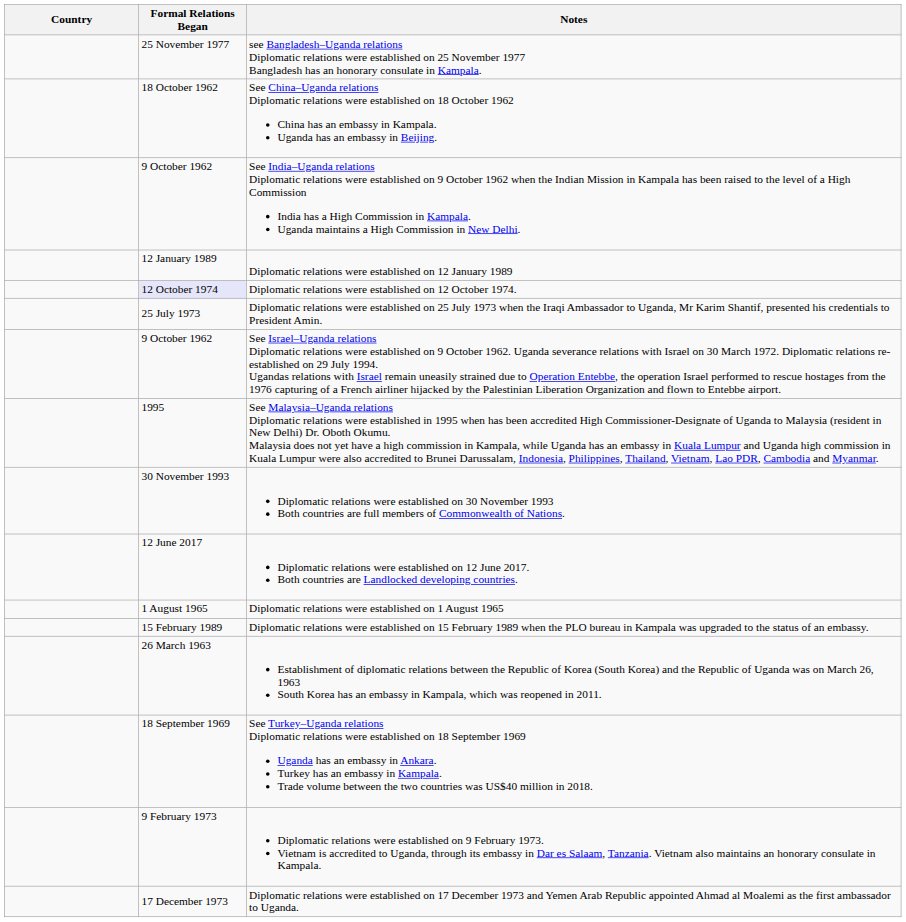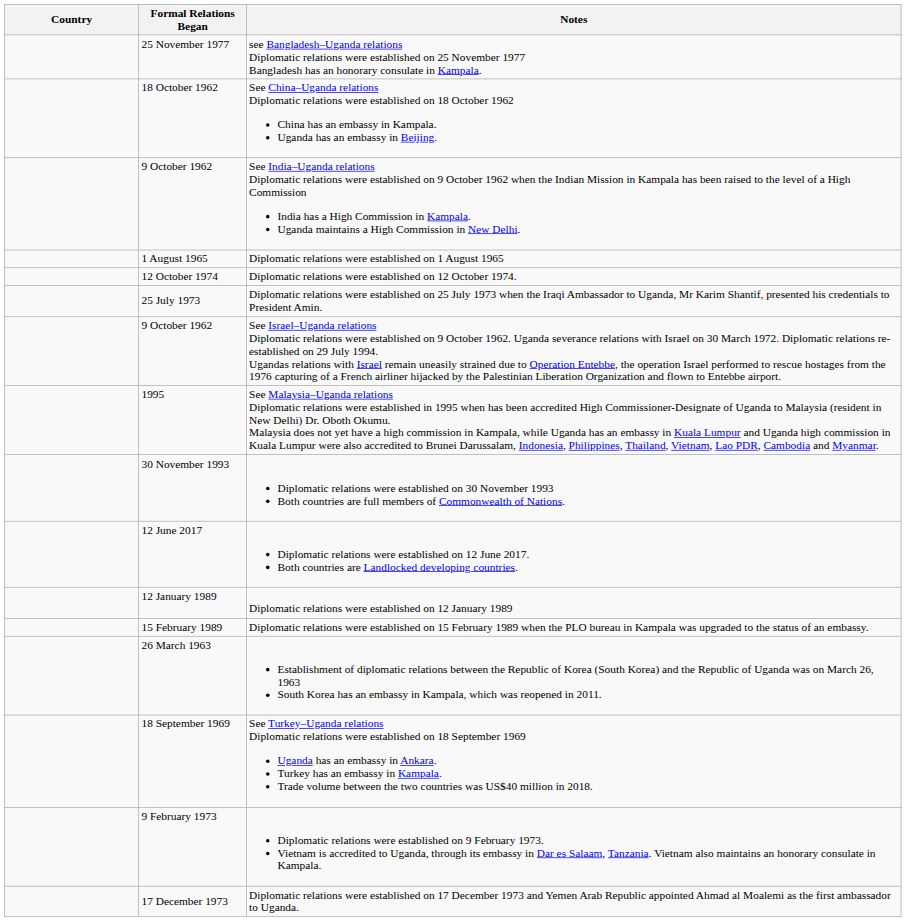 <table class="wikitable sortable" style="width:100%; margin:auto;">
 <tr>
 <th style="width:15%;">Country</th>
 <th style="width:12%;">Formal Relations Began</th>
 <th>Notes</th>
 </tr>
 <tr valign="top">
 <td></td>
 <td>25 November 1977</td>
 <td>see <a href='#'>Bangladesh–Uganda relations</a><br>Diplomatic relations were established on 25 November 1977<br>Bangladesh has an honorary consulate in <a href='#'>Kampala</a>.</td>
 </tr>
 <tr valign="top">
 <td></td>
 <td>18 October 1962</td>
 <td>See <a href='#'>China–Uganda relations</a><br>Diplomatic relations were established on 18 October 1962<ul><li>China has an embassy in Kampala.</li><li>Uganda has an embassy in <a href='#'>Beijing</a>.</li></ul></td>
 </tr>
 <tr valign="top">
 <td></td>
 <td>9 October 1962</td>
 <td>See <a href='#'>India–Uganda relations</a><br>Diplomatic relations were established on 9 October 1962 when the Indian Mission in Kampala has been raised to the level of a High Commission<ul><li>India has a High Commission in <a href='#'>Kampala</a>.</li><li>Uganda maintains a High Commission in <a href='#'>New Delhi</a>.</li></ul></td>
 </tr>
-<tr valign="top">
+<tr>
 <td></td>
-<td>12 January 1989</td>
-<td><br>Diplomatic relations were established on 12 January 1989</td>
+<td>1 August 1965</td>
+<td>Diplomatic relations were established on 1 August 1965</td>
 </tr>
 <tr>
 <td></td>
-<td style="background: lavender;">12 October 1974</td>
+<td>12 October 1974</td>
 <td>Diplomatic relations were established on 12 October 1974.</td>
 </tr>
 <tr>
 <td></td>
 <td>25 July 1973</td>
 <td>Diplomatic relations were established on 25 July 1973 when the Iraqi Ambassador to Uganda, Mr Karim Shantif, presented his credentials to President Amin.</td>
 </tr>
 <tr valign="top">
 <td></td>
 <td>9 October 1962</td>
 <td>See <a href='#'>Israel–Uganda relations</a><br>Diplomatic relations were established on 9 October 1962. Uganda severance relations with Israel on 30 March 1972. Diplomatic relations re-established on 29 July 1994.<br>Ugandas relations with <a href='#'>Israel</a> remain uneasily strained due to <a href='#'>Operation Entebbe</a>, the operation Israel performed to rescue hostages from the 1976 capturing of a French airliner hijacked by the Palestinian Liberation Organization and flown to Entebbe airport.</td>
 </tr>
 <tr valign="top">
 <td></td>
 <td>1995</td>
 <td>See <a href='#'>Malaysia–Uganda relations</a><br>Diplomatic relations were established in 1995 when has been accredited High Commissioner-Designate of Uganda to Malaysia (resident in New Delhi) Dr. Oboth Okumu.<br>Malaysia does not yet have a high commission in Kampala, while Uganda has an embassy in <a href='#'>Kuala Lumpur</a> and Uganda high commission in Kuala Lumpur were also accredited to Brunei Darussalam, <a href='#'>Indonesia</a>, <a href='#'>Philippines</a>, <a href='#'>Thailand</a>, <a href='#'>Vietnam</a>, <a href='#'>Lao PDR</a>, <a href='#'>Cambodia</a> and <a href='#'>Myanmar</a>.</td>
 </tr>
 <tr valign="top">
 <td></td>
 <td>30 November 1993</td>
 <td><br><ul><li>Diplomatic relations were established on 30 November 1993</li><li>Both countries are full members of <a href='#'>Commonwealth of Nations</a>.</li></ul></td>
 </tr>
 <tr valign="top">
 <td></td>
 <td>12 June 2017</td>
 <td><br><ul><li>Diplomatic relations were established on 12 June 2017.</li><li>Both countries are <a href='#'>Landlocked developing countries</a>.</li></ul></td>
 </tr>
-<tr>
+<tr valign="top">
 <td></td>
-<td>1 August 1965</td>
-<td>Diplomatic relations were established on 1 August 1965</td>
+<td>12 January 1989</td>
+<td><br>Diplomatic relations were established on 12 January 1989</td>
 </tr>
 <tr>
 <td></td>
 <td>15 February 1989</td>
 <td>Diplomatic relations were established on 15 February 1989 when the PLO bureau in Kampala was upgraded to the status of an embassy.</td>
 </tr>
 <tr valign="top">
 <td></td>
 <td>26 March 1963</td>
 <td><br><ul><li>Establishment of diplomatic relations between the Republic of Korea (South Korea) and the Republic of Uganda was on March 26, 1963</li><li>South Korea has an embassy in Kampala, which was reopened in 2011.</li></ul></td>
 </tr>
 <tr valign="top">
 <td></td>
 <td>18 September 1969</td>
 <td>See <a href='#'>Turkey–Uganda relations</a><br>Diplomatic relations were established on 18 September 1969<ul><li><a href='#'>Uganda</a> has an embassy in <a href='#'>Ankara</a>.</li><li>Turkey has an embassy in <a href='#'>Kampala</a>.</li><li>Trade volume between the two countries was US$40 million in 2018.</li></ul></td>
 </tr>
 <tr valign="top">
 <td></td>
 <td>9 February 1973</td>
 <td><br><ul><li>Diplomatic relations were established on 9 February 1973.</li><li>Vietnam is accredited to Uganda, through its embassy in <a href='#'>Dar es Salaam</a>, <a href='#'>Tanzania</a>. Vietnam also maintains an honorary consulate in Kampala.</li></ul></td>
 </tr>
 <tr>
 <td></td>
 <td>17 December 1973</td>
 <td>Diplomatic relations were established on 17 December 1973 and Yemen Arab Republic appointed Ahmad al Moalemi as the first ambassador to Uganda.</td>
 </tr>
 </table>
